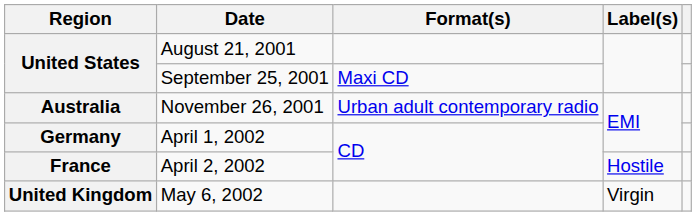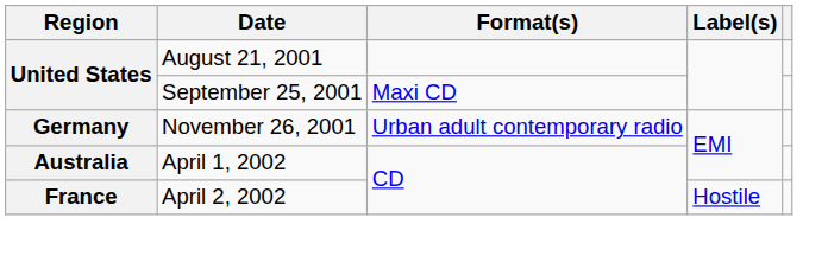 <table class="wikitable plainrowheaders">
 <tr>
 <th scope="col">Region</th>
 <th scope="col">Date</th>
 <th scope="col">Format(s)</th>
 <th scope="col">Label(s)</th>
 <th scope="col"></th>
 </tr>
 <tr>
 <th scope="row" rowspan="2">United States</th>
 <td>August 21, 2001</td>
 <td></td>
 <td rowspan="2"></td>
 <td></td>
 </tr>
 <tr>
 <td>September 25, 2001</td>
 <td><a href='#'>Maxi CD</a></td>
 <td></td>
 </tr>
 <tr>
-<th scope="row">Australia</th>
+<th scope="row">Germany</th>
 <td>November 26, 2001</td>
 <td><a href='#'>Urban adult contemporary radio</a></td>
 <td rowspan="2"><a href='#'>EMI</a></td>
 <td></td>
 </tr>
 <tr>
-<th scope="row">Germany</th>
+<th scope="row">Australia</th>
 <td>April 1, 2002</td>
 <td rowspan="2"><a href='#'>CD</a></td>
 <td></td>
 </tr>
 <tr>
 <th scope="row">France</th>
 <td>April 2, 2002</td>
 <td><a href='#'>Hostile</a></td>
 <td> </td>
 </tr>
-<tr>
-<th scope="row">United Kingdom</th>
-<td>May 6, 2002</td>
-<td></td>
-<td>Virgin</td>
-<td></td>
-</tr>
 </table>
